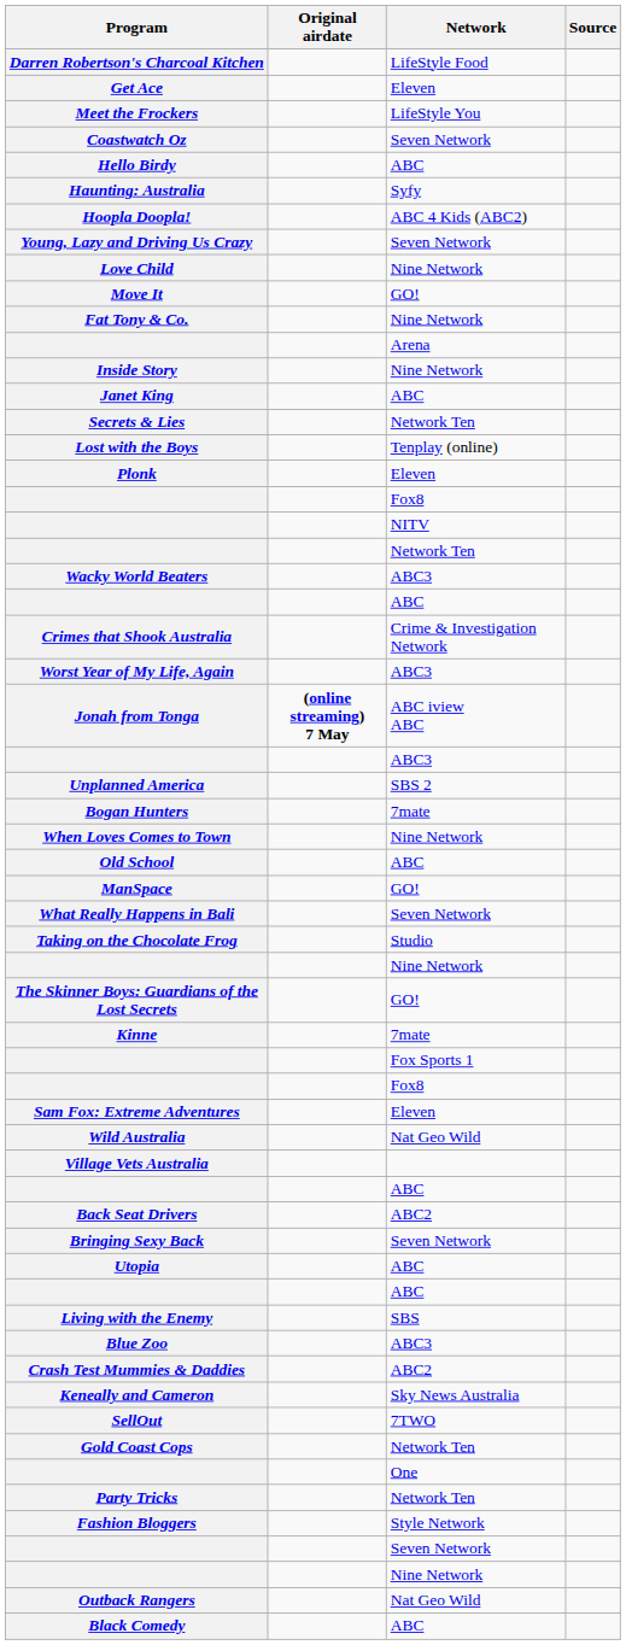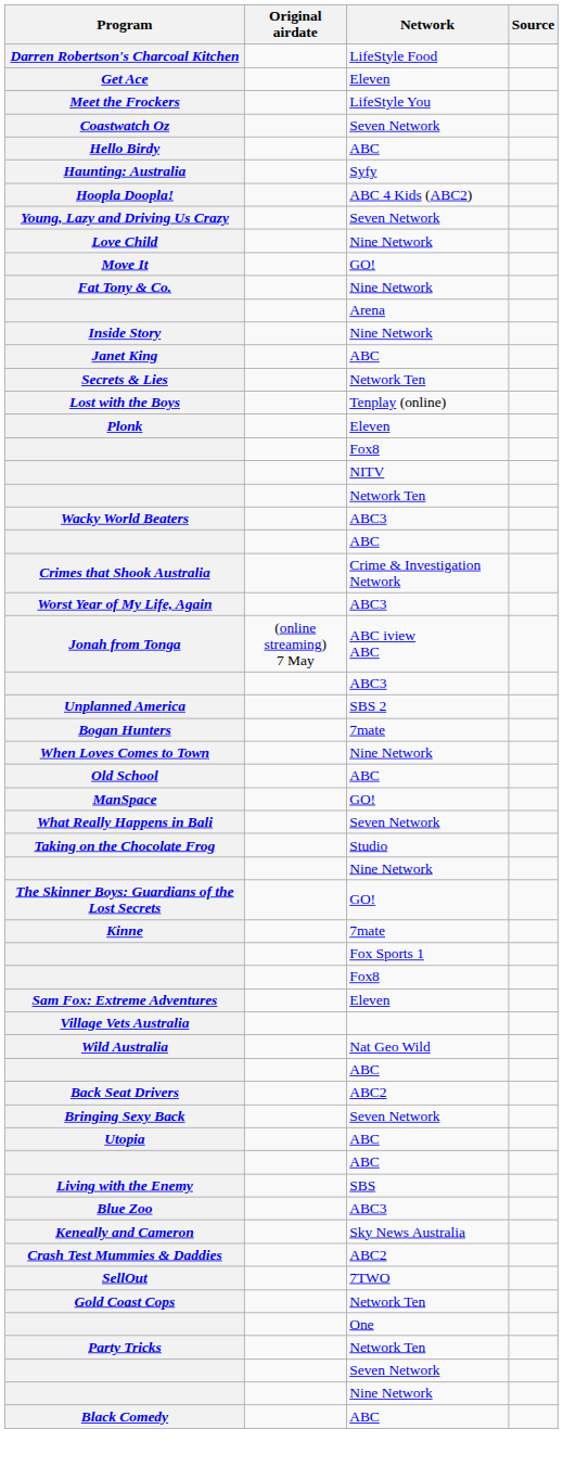 <table class="wikitable plainrowheaders sortable" style="text-align:left">
 <tr>
 <th scope="col">Program</th>
 <th scope="col">Original airdate</th>
 <th scope="col">Network</th>
 <th scope="col" class="unsortable">Source</th>
 </tr>
 <tr>
 <th scope="row"><em><a href='#'>Darren Robertson's Charcoal Kitchen</a></em></th>
 <td align=center></td>
 <td><a href='#'>LifeStyle Food</a></td>
 <td align=center></td>
 </tr>
 <tr>
 <th scope="row"><em><a href='#'>Get Ace</a></em></th>
 <td align=center></td>
 <td><a href='#'>Eleven</a></td>
 <td align=center></td>
 </tr>
 <tr>
 <th scope="row"><em><a href='#'>Meet the Frockers</a></em></th>
 <td align=center></td>
 <td><a href='#'>LifeStyle You</a></td>
 <td align=center></td>
 </tr>
 <tr>
 <th scope="row"><em><a href='#'>Coastwatch Oz</a></em></th>
 <td align=center></td>
 <td><a href='#'>Seven Network</a></td>
 <td align=center></td>
 </tr>
 <tr>
 <th scope="row"><em><a href='#'>Hello Birdy</a></em></th>
 <td align=center></td>
 <td><a href='#'>ABC</a></td>
 <td align=center></td>
 </tr>
 <tr>
 <th scope="row"><em><a href='#'>Haunting: Australia</a></em></th>
 <td align=center></td>
 <td><a href='#'>Syfy</a></td>
 <td align=center></td>
 </tr>
 <tr>
 <th scope="row"><em><a href='#'>Hoopla Doopla!</a></em></th>
 <td align=center></td>
 <td><a href='#'>ABC 4 Kids</a> (<a href='#'>ABC2</a>)</td>
 <td align=center></td>
 </tr>
 <tr>
 <th scope="row"><em><a href='#'>Young, Lazy and Driving Us Crazy</a></em></th>
 <td align=center></td>
 <td><a href='#'>Seven Network</a></td>
 <td align=center></td>
 </tr>
 <tr>
 <th scope="row"><em><a href='#'>Love Child</a></em></th>
 <td align=center></td>
 <td><a href='#'>Nine Network</a></td>
 <td align=center></td>
 </tr>
 <tr>
 <th scope="row"><em><a href='#'>Move It</a></em></th>
 <td align=center></td>
 <td><a href='#'>GO!</a></td>
 <td align=center></td>
 </tr>
 <tr>
 <th scope="row"><em><a href='#'>Fat Tony & Co.</a></em></th>
 <td align=center></td>
 <td><a href='#'>Nine Network</a></td>
 <td align=center></td>
 </tr>
 <tr>
 <th scope="row"><em></em></th>
 <td align=center></td>
 <td><a href='#'>Arena</a></td>
 <td align=center></td>
 </tr>
 <tr>
 <th scope="row"><em><a href='#'>Inside Story</a></em></th>
 <td align=center></td>
 <td><a href='#'>Nine Network</a></td>
 <td align=center></td>
 </tr>
 <tr>
 <th scope="row"><em><a href='#'>Janet King</a></em></th>
 <td align=center></td>
 <td><a href='#'>ABC</a></td>
 <td align=center></td>
 </tr>
 <tr>
 <th scope="row"><em><a href='#'>Secrets & Lies</a></em></th>
 <td align=center></td>
 <td><a href='#'>Network Ten</a></td>
 <td align=center></td>
 </tr>
 <tr>
 <th scope="row"><em><a href='#'>Lost with the Boys</a></em></th>
 <td align=center></td>
 <td><a href='#'>Tenplay</a> (online)</td>
 <td align=center></td>
 </tr>
 <tr>
 <th scope="row"><em><a href='#'>Plonk</a></em></th>
 <td align=center></td>
 <td><a href='#'>Eleven</a></td>
 <td align=center></td>
 </tr>
 <tr>
 <th scope="row"><em></em></th>
 <td align=center></td>
 <td><a href='#'>Fox8</a></td>
 <td align=center></td>
 </tr>
 <tr>
 <th scope="row"><em></em></th>
 <td align=center></td>
 <td><a href='#'>NITV</a></td>
 <td align=center></td>
 </tr>
 <tr>
 <th scope="row"><em></em></th>
 <td align=center></td>
 <td><a href='#'>Network Ten</a></td>
 <td align=center></td>
 </tr>
 <tr>
 <th scope="row"><em><a href='#'>Wacky World Beaters</a></em></th>
 <td align=center></td>
 <td><a href='#'>ABC3</a></td>
 <td align=center></td>
 </tr>
 <tr>
 <th scope="row"><em></em></th>
 <td align=center></td>
 <td><a href='#'>ABC</a></td>
 <td align=center></td>
 </tr>
 <tr>
 <th scope="row"><em><a href='#'>Crimes that Shook Australia</a></em></th>
 <td align=center></td>
 <td><a href='#'>Crime & Investigation Network</a></td>
 <td align=center></td>
 </tr>
 <tr>
 <th scope="row"><em><a href='#'>Worst Year of My Life, Again</a></em></th>
 <td align=center></td>
 <td><a href='#'>ABC3</a></td>
 <td align=center></td>
 </tr>
 <tr>
 <th scope="row"><em><a href='#'>Jonah from Tonga</a></em></th>
-<td align=center><strong> (<a href='#'>online streaming</a>)<br>7 May</strong></td>
+<td align=center> (<a href='#'>online streaming</a>)<br>7 May</td>
 <td><a href='#'>ABC iview</a><br><a href='#'>ABC</a></td>
 <td align=center></td>
 </tr>
 <tr>
 <th scope="row"><em></em></th>
 <td align=center></td>
 <td><a href='#'>ABC3</a></td>
 <td align=center></td>
 </tr>
 <tr>
 <th scope="row"><em><a href='#'>Unplanned America</a></em></th>
 <td align=center></td>
 <td><a href='#'>SBS 2</a></td>
 <td align=center></td>
 </tr>
 <tr>
 <th scope="row"><em><a href='#'>Bogan Hunters</a></em></th>
 <td align=center></td>
 <td><a href='#'>7mate</a></td>
 <td align=center></td>
 </tr>
 <tr>
 <th scope="row"><em><a href='#'>When Loves Comes to Town</a></em></th>
 <td align=center></td>
 <td><a href='#'>Nine Network</a></td>
 <td align=center></td>
 </tr>
 <tr>
 <th scope="row"><em><a href='#'>Old School</a></em></th>
 <td align=center></td>
 <td><a href='#'>ABC</a></td>
 <td align=center></td>
 </tr>
 <tr>
 <th scope="row"><em><a href='#'>ManSpace</a></em></th>
 <td align=center></td>
 <td><a href='#'>GO!</a></td>
 <td align=center></td>
 </tr>
 <tr>
 <th scope="row"><em><a href='#'>What Really Happens in Bali</a></em></th>
 <td align=center></td>
 <td><a href='#'>Seven Network</a></td>
 <td align=center></td>
 </tr>
 <tr>
 <th scope="row"><em><a href='#'>Taking on the Chocolate Frog</a></em></th>
 <td align=center></td>
 <td><a href='#'>Studio</a></td>
 <td align=center></td>
 </tr>
 <tr>
 <th scope="row"><em></em></th>
 <td align=center></td>
 <td><a href='#'>Nine Network</a></td>
 <td align=center></td>
 </tr>
 <tr>
 <th scope="row"><em><a href='#'>The Skinner Boys: Guardians of the Lost Secrets</a></em></th>
 <td align=center></td>
 <td><a href='#'>GO!</a></td>
 <td align=center></td>
 </tr>
 <tr>
 <th scope="row"><em><a href='#'>Kinne</a></em></th>
 <td align=center></td>
 <td><a href='#'>7mate</a></td>
 <td align=center></td>
 </tr>
 <tr>
 <th scope="row"><em></em></th>
 <td align=center></td>
 <td><a href='#'>Fox Sports 1</a></td>
 <td align=center></td>
 </tr>
 <tr>
 <th scope="row"><em></em></th>
 <td align=center></td>
 <td><a href='#'>Fox8</a></td>
 <td align=center></td>
 </tr>
 <tr>
 <th scope="row"><em><a href='#'>Sam Fox: Extreme Adventures</a></em></th>
 <td align=center></td>
 <td><a href='#'>Eleven</a></td>
 <td align=center></td>
 </tr>
 <tr>
+<th scope="row"><em><a href='#'>Village Vets Australia</a></em></th>
+<td align=center></td>
+<td></td>
+<td align=center></td>
+</tr>
+<tr>
 <th scope="row"><em><a href='#'>Wild Australia</a></em></th>
 <td align=center></td>
 <td><a href='#'>Nat Geo Wild</a></td>
-<td align=center></td>
-</tr>
-<tr>
-<th scope="row"><em><a href='#'>Village Vets Australia</a></em></th>
-<td align=center></td>
-<td></td>
 <td align=center></td>
 </tr>
 <tr>
 <th scope="row"><em></em></th>
 <td align=center></td>
 <td><a href='#'>ABC</a></td>
 <td align=center></td>
 </tr>
 <tr>
 <th scope="row"><em><a href='#'>Back Seat Drivers</a></em></th>
 <td align=center></td>
 <td><a href='#'>ABC2</a></td>
 <td align=center></td>
 </tr>
 <tr>
 <th scope="row"><em><a href='#'>Bringing Sexy Back</a></em></th>
 <td align=center></td>
 <td><a href='#'>Seven Network</a></td>
 <td align=center></td>
 </tr>
 <tr>
 <th scope="row"><em><a href='#'>Utopia</a></em></th>
 <td align=center></td>
 <td><a href='#'>ABC</a></td>
 <td align=center></td>
 </tr>
 <tr>
 <th scope="row"><em></em></th>
 <td align=center></td>
 <td><a href='#'>ABC</a></td>
 <td align=center></td>
 </tr>
 <tr>
 <th scope="row"><em><a href='#'>Living with the Enemy</a></em></th>
 <td align=center></td>
 <td><a href='#'>SBS</a></td>
 <td align=center></td>
 </tr>
 <tr>
 <th scope="row"><em><a href='#'>Blue Zoo</a></em></th>
 <td align=center></td>
 <td><a href='#'>ABC3</a></td>
 <td align=center></td>
 </tr>
 <tr>
+<th scope="row"><em><a href='#'>Keneally and Cameron</a></em></th>
+<td align=center></td>
+<td><a href='#'>Sky News Australia</a></td>
+<td align=center></td>
+</tr>
+<tr>
 <th scope="row"><em><a href='#'>Crash Test Mummies & Daddies</a></em></th>
 <td align=center></td>
 <td><a href='#'>ABC2</a></td>
-<td align=center></td>
-</tr>
-<tr>
-<th scope="row"><em><a href='#'>Keneally and Cameron</a></em></th>
-<td align=center></td>
-<td><a href='#'>Sky News Australia</a></td>
 <td align=center></td>
 </tr>
 <tr>
 <th scope="row"><em><a href='#'>SellOut</a></em></th>
 <td align=center></td>
 <td><a href='#'>7TWO</a></td>
 <td align=center></td>
 </tr>
 <tr>
 <th scope="row"><em><a href='#'>Gold Coast Cops</a></em></th>
 <td align=center></td>
 <td><a href='#'>Network Ten</a></td>
 <td align=center></td>
 </tr>
 <tr>
 <th scope="row"><em></em></th>
 <td align=center></td>
 <td><a href='#'>One</a></td>
 <td align=center></td>
 </tr>
 <tr>
 <th scope="row"><em><a href='#'>Party Tricks</a></em></th>
 <td align=center></td>
 <td><a href='#'>Network Ten</a></td>
 <td align=center></td>
 </tr>
 <tr>
-<th scope="row"><em><a href='#'>Fashion Bloggers</a></em></th>
-<td align=center></td>
-<td><a href='#'>Style Network</a></td>
-<td align=center></td>
-</tr>
-<tr>
 <th scope="row"><em></em></th>
 <td align=center></td>
 <td><a href='#'>Seven Network</a></td>
 <td align=center></td>
 </tr>
 <tr>
 <th scope="row"><em></em></th>
 <td align=center></td>
 <td><a href='#'>Nine Network</a></td>
 <td align=center></td>
 </tr>
 <tr>
-<th scope="row"><em><a href='#'>Outback Rangers</a></em></th>
-<td align=center></td>
-<td><a href='#'>Nat Geo Wild</a></td>
-<td align=center></td>
-</tr>
-<tr>
 <th scope="row"><em><a href='#'>Black Comedy</a></em></th>
 <td align=center></td>
 <td><a href='#'>ABC</a></td>
 <td align=center></td>
 </tr>
 </table>
